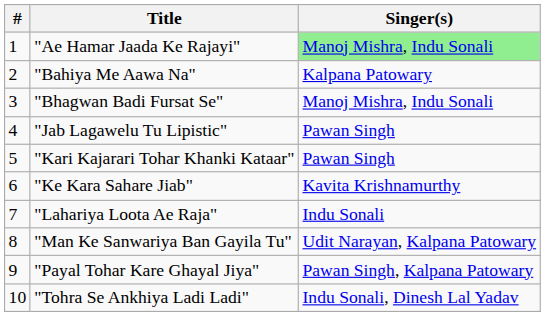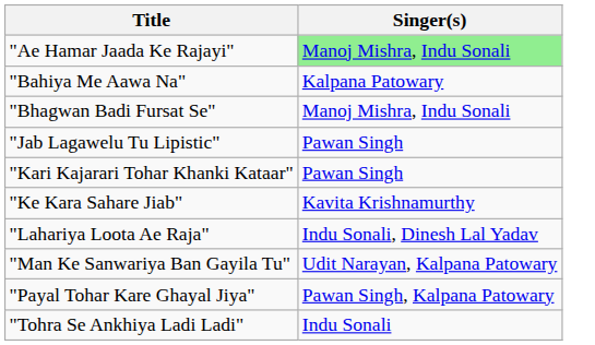 <table class="wikitable">
 <tr>
-<th>#</th>
 <th>Title</th>
 <th>Singer(s)</th>
 </tr>
 <tr>
-<td>1</td>
 <td>"Ae Hamar Jaada Ke Rajayi"</td>
 <td style="background: lightgreen;"><a href='#'>Manoj Mishra</a>, <a href='#'>Indu Sonali</a></td>
 </tr>
 <tr>
-<td>2</td>
 <td>"Bahiya Me Aawa Na"</td>
 <td><a href='#'>Kalpana Patowary</a></td>
 </tr>
 <tr>
-<td>3</td>
 <td>"Bhagwan Badi Fursat Se"</td>
 <td><a href='#'>Manoj Mishra</a>, <a href='#'>Indu Sonali</a></td>
 </tr>
 <tr>
-<td>4</td>
 <td>"Jab Lagawelu Tu Lipistic"</td>
 <td><a href='#'>Pawan Singh</a></td>
 </tr>
 <tr>
-<td>5</td>
 <td>"Kari Kajarari Tohar Khanki Kataar"</td>
 <td><a href='#'>Pawan Singh</a></td>
 </tr>
 <tr>
-<td>6</td>
 <td>"Ke Kara Sahare Jiab"</td>
 <td><a href='#'>Kavita Krishnamurthy</a></td>
 </tr>
 <tr>
-<td>7</td>
 <td>"Lahariya Loota Ae Raja"</td>
-<td><a href='#'>Indu Sonali</a></td>
+<td><a href='#'>Indu Sonali</a>, <a href='#'>Dinesh Lal Yadav</a></td>
 </tr>
 <tr>
-<td>8</td>
 <td>"Man Ke Sanwariya Ban Gayila Tu"</td>
 <td><a href='#'>Udit Narayan</a>, <a href='#'>Kalpana Patowary</a></td>
 </tr>
 <tr>
-<td>9</td>
 <td>"Payal Tohar Kare Ghayal Jiya"</td>
 <td><a href='#'>Pawan Singh</a>, <a href='#'>Kalpana Patowary</a></td>
 </tr>
 <tr>
-<td>10</td>
 <td>"Tohra Se Ankhiya Ladi Ladi"</td>
-<td><a href='#'>Indu Sonali</a>, <a href='#'>Dinesh Lal Yadav</a></td>
+<td><a href='#'>Indu Sonali</a></td>
 </tr>
 </table>
